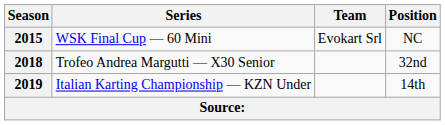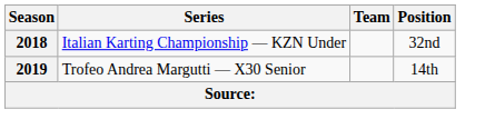 <table class="wikitable" style="font-size: 85%; text-align:center">
 <tr>
 <th>Season</th>
 <th>Series</th>
 <th>Team</th>
 <th>Position</th>
 </tr>
 <tr>
-<th>2015</th>
-<td align="left"><a href='#'>WSK Final Cup</a> — 60 Mini</td>
-<td align="left">Evokart Srl</td>
-<td>NC</td>
-</tr>
-<tr>
 <th>2018</th>
-<td align="left">Trofeo Andrea Margutti — X30 Senior</td>
+<td align="left"><a href='#'>Italian Karting Championship</a> — KZN Under</td>
 <td align="left"></td>
 <td>32nd</td>
 </tr>
 <tr>
 <th>2019</th>
-<td align="left"><a href='#'>Italian Karting Championship</a> — KZN Under</td>
+<td align="left">Trofeo Andrea Margutti — X30 Senior</td>
 <td align="left"></td>
 <td>14th</td>
 </tr>
 <tr>
 <th colspan="4">Source:</th>
 </tr>
 </table>
